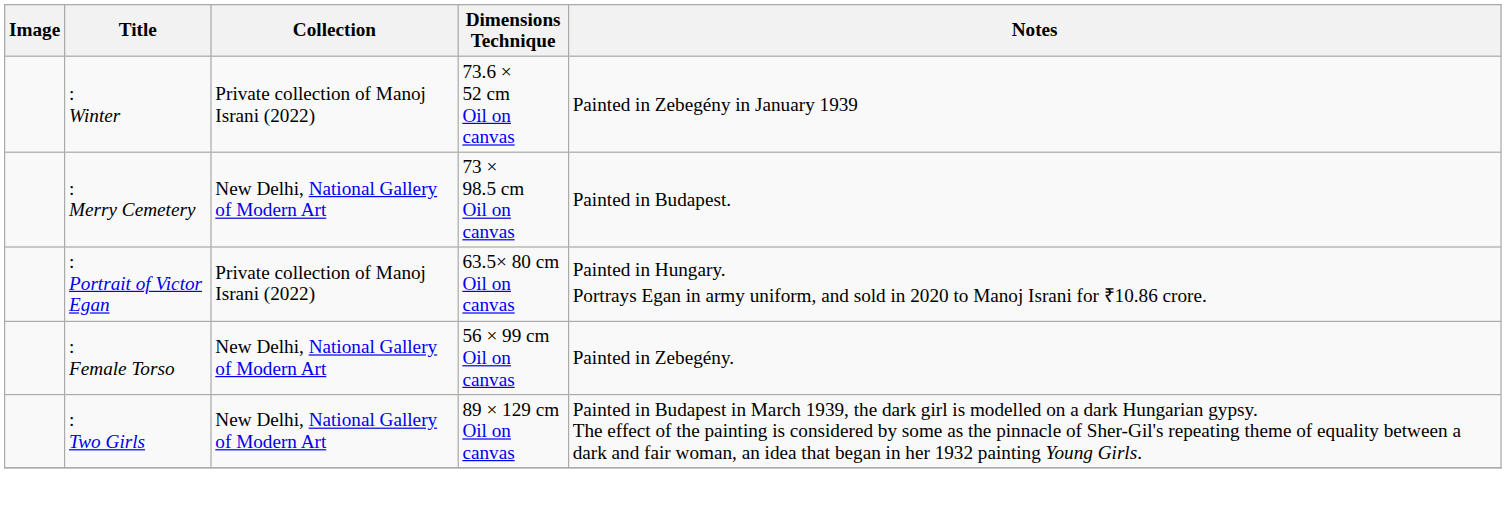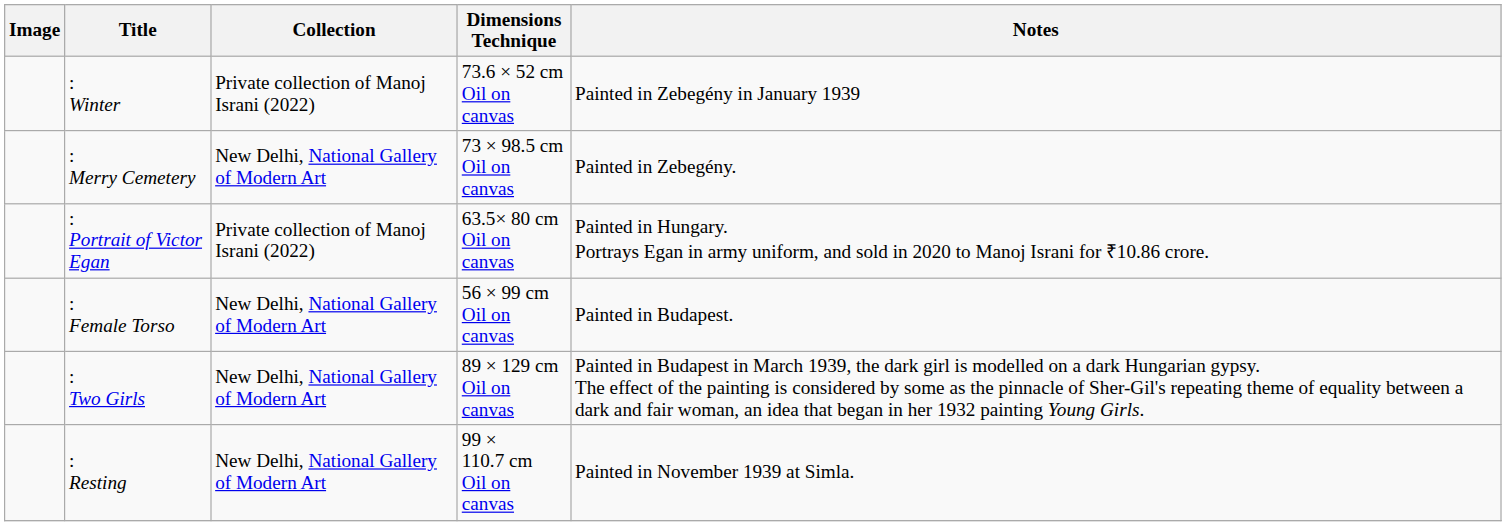 <table class="wikitable plainrowheaders sortable">
 <tr style="background:#ccc; text-align:center;">
 <th scope="col" class="unsortable">Image</th>
 <th scope="col">Title</th>
 <th scope="col">Collection</th>
 <th scope="col">Dimensions<br>Technique</th>
 <th scope="col" class="unsortable">Notes </th>
 </tr>
 <tr>
 <td></td>
 <td>:<br><em>Winter</em></td>
 <td>Private collection of Manoj Israni (2022)</td>
 <td>73.6 × 52 cm<br><a href='#'>Oil on canvas</a></td>
 <td>Painted in Zebegény in January 1939</td>
 </tr>
 <tr>
 <td></td>
 <td>:<br><em>Merry Cemetery</em></td>
 <td>New Delhi, <a href='#'>National Gallery of Modern Art</a></td>
 <td>73 × 98.5 cm<br><a href='#'>Oil on canvas</a></td>
-<td>Painted in Budapest.</td>
+<td>Painted in Zebegény.</td>
 </tr>
 <tr>
 <td></td>
 <td>:<br><em><a href='#'>Portrait of Victor Egan</a></em></td>
 <td>Private collection of Manoj Israni (2022)</td>
 <td>63.5× 80 cm<br><a href='#'>Oil on canvas</a></td>
 <td>Painted in Hungary.<br>Portrays Egan in army uniform, and sold in 2020 to Manoj Israni for ₹10.86 crore.</td>
 </tr>
 <tr>
 <td></td>
 <td>:<br><em>Female Torso</em></td>
 <td>New Delhi, <a href='#'>National Gallery of Modern Art</a></td>
 <td>56 × 99 cm<br><a href='#'>Oil on canvas</a></td>
-<td>Painted in Zebegény.</td>
+<td>Painted in Budapest.</td>
 </tr>
 <tr>
 <td></td>
 <td>:<br><em><a href='#'>Two Girls</a></em></td>
 <td>New Delhi, <a href='#'>National Gallery of Modern Art</a></td>
 <td>89 × 129 cm<br><a href='#'>Oil on canvas</a></td>
 <td>Painted in Budapest in March 1939, the dark girl is modelled on a dark Hungarian gypsy.<br>The effect of the painting is considered by some as the pinnacle of Sher-Gil's repeating theme of equality between a dark and fair woman, an idea that began in her 1932 painting <em>Young Girls</em>.</td>
 </tr>
 <tr>
+<td></td>
+<td>:<br><em>Resting</em></td>
+<td>New Delhi, <a href='#'>National Gallery of Modern Art</a></td>
+<td>99 × 110.7 cm<br><a href='#'>Oil on canvas</a></td>
+<td>Painted in November 1939 at Simla.</td>
+</tr>
+<tr>
 </tr>
 </table>
